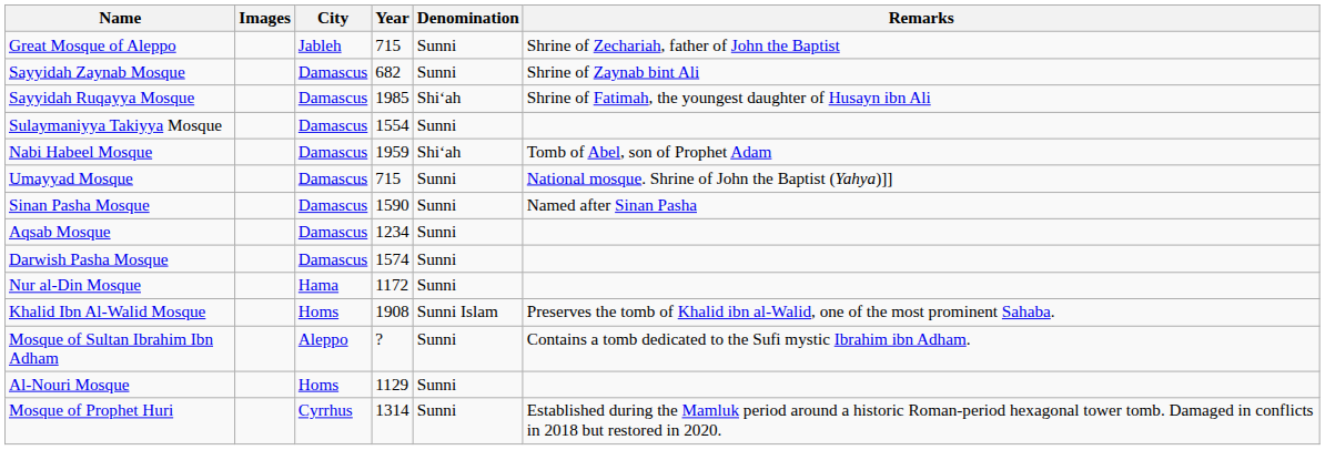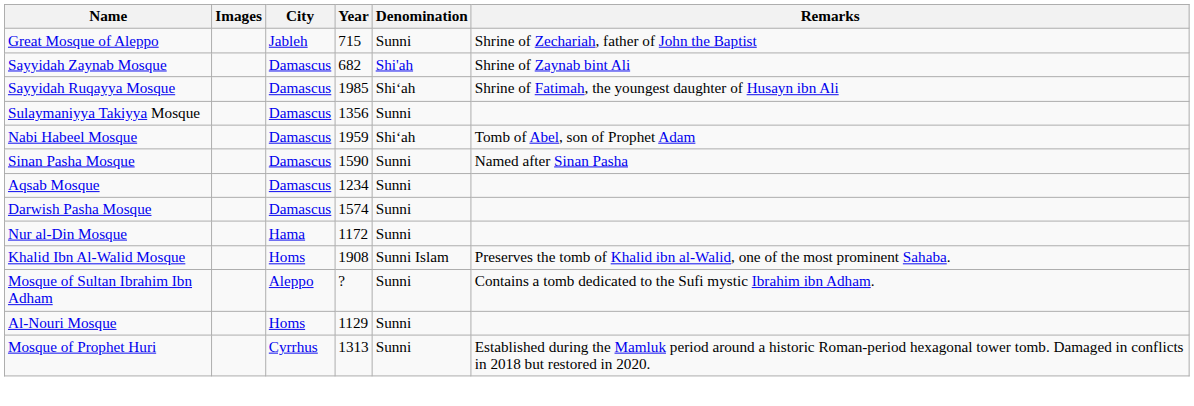 <table class="wikitable sortable">
 <tr>
 <th>Name</th>
 <th class=unsortable>Images</th>
 <th>City</th>
 <th>Year</th>
 <th>Denomination</th>
 <th class=unsortable>Remarks</th>
 </tr>
 <tr valign=top>
 <td><a href='#'>Great Mosque of Aleppo</a></td>
 <td></td>
 <td><a href='#'>Jableh</a></td>
 <td>715</td>
 <td>Sunni</td>
 <td>Shrine of <a href='#'>Zechariah</a>, father of <a href='#'>John the Baptist</a></td>
 </tr>
 <tr valign=top>
 <td><a href='#'>Sayyidah Zaynab Mosque</a></td>
 <td></td>
 <td><a href='#'>Damascus</a></td>
 <td>682</td>
-<td>Sunni</td>
+<td><a href='#'>Shi'ah</a></td>
 <td>Shrine of <a href='#'>Zaynab bint Ali</a></td>
 </tr>
 <tr valign=top>
 <td><a href='#'>Sayyidah Ruqayya Mosque</a></td>
 <td></td>
 <td><a href='#'>Damascus</a></td>
 <td>1985</td>
 <td>Shi‘ah</td>
 <td>Shrine of <a href='#'>Fatimah</a>, the youngest daughter of <a href='#'>Husayn ibn Ali</a></td>
 </tr>
 <tr valign=top>
 <td><a href='#'>Sulaymaniyya Takiyya</a> Mosque</td>
 <td></td>
 <td><a href='#'>Damascus</a></td>
-<td>1554</td>
+<td>1356</td>
 <td>Sunni</td>
 <td></td>
 </tr>
 <tr valign=top>
 <td><a href='#'>Nabi Habeel Mosque</a></td>
 <td></td>
 <td><a href='#'>Damascus</a></td>
 <td>1959</td>
 <td>Shi‘ah</td>
 <td>Tomb of <a href='#'>Abel</a>, son of Prophet <a href='#'>Adam</a></td>
-</tr>
-<tr valign=top>
-<td><a href='#'>Umayyad Mosque</a></td>
-<td></td>
-<td><a href='#'>Damascus</a></td>
-<td>715</td>
-<td>Sunni</td>
-<td><a href='#'>National mosque</a>. Shrine of John the Baptist (<em>Yahya</em>)]]</td>
 </tr>
 <tr valign=top>
 <td><a href='#'>Sinan Pasha Mosque</a></td>
 <td></td>
 <td><a href='#'>Damascus</a></td>
 <td>1590</td>
 <td>Sunni</td>
 <td>Named after <a href='#'>Sinan Pasha</a></td>
 </tr>
 <tr valign=top>
 <td><a href='#'>Aqsab Mosque</a></td>
 <td></td>
 <td><a href='#'>Damascus</a></td>
 <td>1234</td>
 <td>Sunni</td>
 <td></td>
 </tr>
 <tr valign=top>
 <td><a href='#'>Darwish Pasha Mosque</a></td>
 <td></td>
 <td><a href='#'>Damascus</a></td>
 <td>1574</td>
 <td>Sunni</td>
 <td></td>
 </tr>
 <tr valign=top>
 <td><a href='#'>Nur al-Din Mosque</a></td>
 <td></td>
 <td><a href='#'>Hama</a></td>
 <td>1172</td>
 <td>Sunni</td>
 <td></td>
 </tr>
 <tr valign=top>
 <td><a href='#'>Khalid Ibn Al-Walid Mosque</a></td>
 <td></td>
 <td><a href='#'>Homs</a></td>
 <td>1908</td>
 <td>Sunni Islam</td>
 <td>Preserves the tomb of <a href='#'>Khalid ibn al-Walid</a>, one of the most prominent <a href='#'>Sahaba</a>.</td>
 </tr>
 <tr valign=top>
 <td><a href='#'>Mosque of Sultan Ibrahim Ibn Adham</a></td>
 <td></td>
 <td><a href='#'>Aleppo</a></td>
 <td>?</td>
 <td>Sunni</td>
 <td>Contains a tomb dedicated to the Sufi mystic <a href='#'>Ibrahim ibn Adham</a>.</td>
 </tr>
 <tr valign=top>
 <td><a href='#'>Al-Nouri Mosque</a></td>
 <td></td>
 <td><a href='#'>Homs</a></td>
 <td>1129</td>
 <td>Sunni</td>
 <td></td>
 </tr>
 <tr valign=top>
 <td><a href='#'>Mosque of Prophet Huri</a></td>
 <td></td>
 <td><a href='#'>Cyrrhus</a></td>
-<td>1314</td>
+<td>1313</td>
 <td>Sunni</td>
 <td>Established during the <a href='#'>Mamluk</a> period around a historic Roman-period hexagonal tower tomb. Damaged in conflicts in 2018 but restored in 2020.</td>
 </tr>
 </table>
